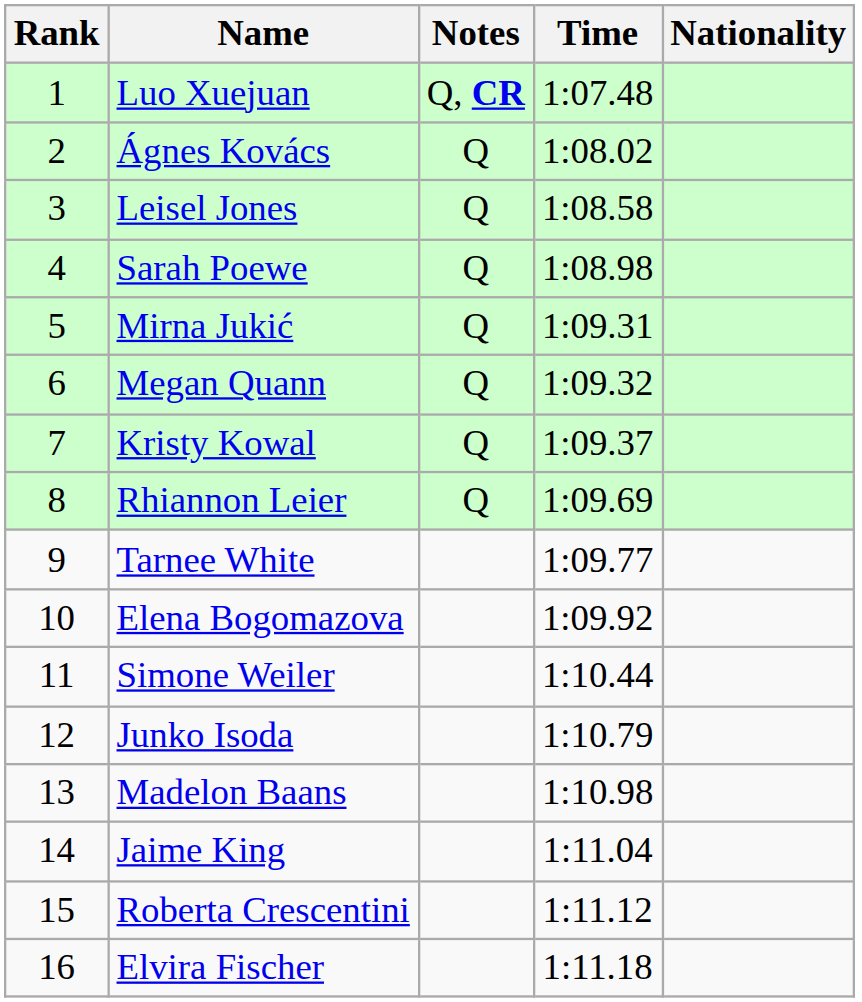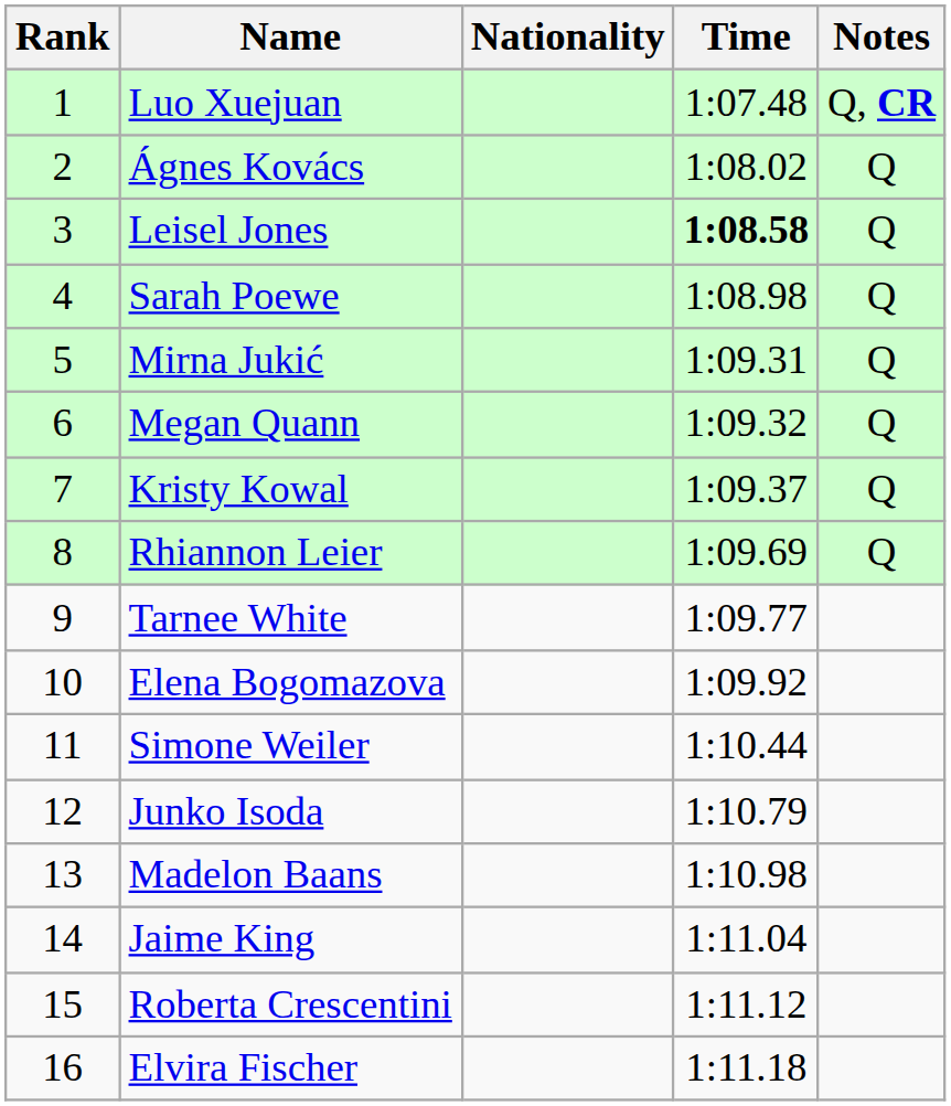 <table class="wikitable sortable" style="text-align:center">
 <tr>
 <th>Rank</th>
 <th>Name</th>
+<th>Nationality</th>
+<th>Time</th>
 <th>Notes</th>
-<th>Time</th>
-<th>Nationality</th>
 </tr>
 <tr bgcolor=ccffcc>
 <td>1</td>
 <td align=left><a href='#'>Luo Xuejuan</a></td>
+<td align=left></td>
+<td>1:07.48</td>
 <td>Q, <strong><a href='#'>CR</a></strong></td>
-<td>1:07.48</td>
-<td align=left></td>
 </tr>
 <tr bgcolor=ccffcc>
 <td>2</td>
 <td align=left><a href='#'>Ágnes Kovács</a></td>
+<td align=left></td>
+<td>1:08.02</td>
 <td>Q</td>
-<td>1:08.02</td>
-<td align=left></td>
 </tr>
 <tr bgcolor=ccffcc>
 <td>3</td>
 <td align=left><a href='#'>Leisel Jones</a></td>
+<td align=left></td>
+<td><strong>1:08.58</strong></td>
 <td>Q</td>
-<td>1:08.58</td>
-<td align=left></td>
 </tr>
 <tr bgcolor=ccffcc>
 <td>4</td>
 <td align=left><a href='#'>Sarah Poewe</a></td>
+<td align=left></td>
+<td>1:08.98</td>
 <td>Q</td>
-<td>1:08.98</td>
-<td align=left></td>
 </tr>
 <tr bgcolor=ccffcc>
 <td>5</td>
 <td align=left><a href='#'>Mirna Jukić</a></td>
+<td align=left></td>
+<td>1:09.31</td>
 <td>Q</td>
-<td>1:09.31</td>
-<td align=left></td>
 </tr>
 <tr bgcolor=ccffcc>
 <td>6</td>
 <td align=left><a href='#'>Megan Quann</a></td>
+<td align=left></td>
+<td>1:09.32</td>
 <td>Q</td>
-<td>1:09.32</td>
-<td align=left></td>
 </tr>
 <tr bgcolor=ccffcc>
 <td>7</td>
 <td align=left><a href='#'>Kristy Kowal</a></td>
+<td align=left></td>
+<td>1:09.37</td>
 <td>Q</td>
-<td>1:09.37</td>
-<td align=left></td>
 </tr>
 <tr bgcolor=ccffcc>
 <td>8</td>
 <td align=left><a href='#'>Rhiannon Leier</a></td>
+<td align=left></td>
+<td>1:09.69</td>
 <td>Q</td>
-<td>1:09.69</td>
-<td align=left></td>
 </tr>
 <tr>
 <td>9</td>
 <td align=left><a href='#'>Tarnee White</a></td>
+<td align=left></td>
+<td>1:09.77</td>
 <td></td>
-<td>1:09.77</td>
-<td align=left></td>
 </tr>
 <tr>
 <td>10</td>
 <td align=left><a href='#'>Elena Bogomazova</a></td>
+<td align=left></td>
+<td>1:09.92</td>
 <td></td>
-<td>1:09.92</td>
-<td align=left></td>
 </tr>
 <tr>
 <td>11</td>
 <td align=left><a href='#'>Simone Weiler</a></td>
+<td align=left></td>
+<td>1:10.44</td>
 <td></td>
-<td>1:10.44</td>
-<td align=left></td>
 </tr>
 <tr>
 <td>12</td>
 <td align=left><a href='#'>Junko Isoda</a></td>
+<td align=left></td>
+<td>1:10.79</td>
 <td></td>
-<td>1:10.79</td>
-<td align=left></td>
 </tr>
 <tr>
 <td>13</td>
 <td align=left><a href='#'>Madelon Baans</a></td>
+<td align=left></td>
+<td>1:10.98</td>
 <td></td>
-<td>1:10.98</td>
-<td align=left></td>
 </tr>
 <tr>
 <td>14</td>
 <td align=left><a href='#'>Jaime King</a></td>
+<td align=left></td>
+<td>1:11.04</td>
 <td></td>
-<td>1:11.04</td>
-<td align=left></td>
 </tr>
 <tr>
 <td>15</td>
 <td align=left><a href='#'>Roberta Crescentini</a></td>
+<td align=left></td>
+<td>1:11.12</td>
 <td></td>
-<td>1:11.12</td>
-<td align=left></td>
 </tr>
 <tr>
 <td>16</td>
 <td align=left><a href='#'>Elvira Fischer</a></td>
+<td align=left></td>
+<td>1:11.18</td>
 <td></td>
-<td>1:11.18</td>
-<td align=left></td>
 </tr>
 </table>
